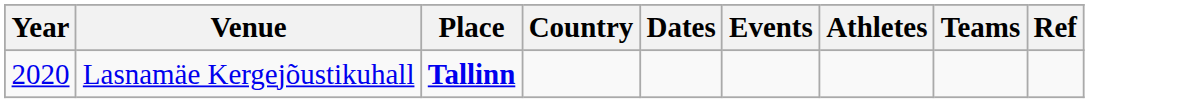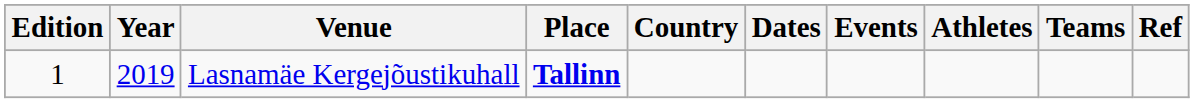 <table class="wikitable" align="center">
 <tr>
+<th style="background-color: #silver;">Edition</th>
 <th style="background-color: #silver;">Year</th>
 <th style="background-color: #silver;">Venue</th>
 <th style="background-color: #silver;">Place</th>
 <th style="background-color: #silver;">Country</th>
 <th style="background-color: #silver;">Dates</th>
 <th style="background-color: #silver;">Events</th>
 <th style="background-color: #silver;">Athletes</th>
 <th style="background-color: #silver;">Teams</th>
 <th style="background-color: #silver;">Ref</th>
 </tr>
 <tr>
-<td align=center><a href='#'>2020</a></td>
+<td align=center>1</td>
+<td align=center><a href='#'>2019</a></td>
 <td><a href='#'>Lasnamäe Kergejõustikuhall</a></td>
 <td><strong><a href='#'>Tallinn</a></strong></td>
 <td></td>
 <td></td>
 <td align=center></td>
 <td align=center></td>
 <td align=center></td>
 <td></td>
 </tr>
 </table>
